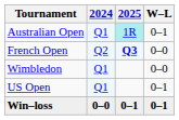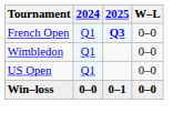 <table class=wikitable style=text-align:center;>
 <tr>
 <th>Tournament</th>
 <th><a href='#'>2024</a></th>
 <th><a href='#'>2025</a></th>
 <th>W–L</th>
 </tr>
 <tr>
-<td align=left><a href='#'>Australian Open</a></td>
+<td align=left><a href='#'>French Open</a></td>
 <td bgcolor=#f0f8ff><a href='#'>Q1</a></td>
-<td bgcolor=afeeee><a href='#'>1R</a></td>
-<td>0–1</td>
-</tr>
-<tr>
-<td align=left><a href='#'>French Open</a></td>
-<td bgcolor=#f0f8ff><a href='#'>Q2</a></td>
 <td bgcolor=#f0f8ff><strong><a href='#'>Q3</a></strong></td>
 <td>0–0</td>
 </tr>
 <tr>
 <td align=left><a href='#'>Wimbledon</a></td>
 <td bgcolor=#f0f8ff><a href='#'>Q1</a></td>
 <td></td>
 <td>0–0</td>
 </tr>
 <tr>
 <td align=left><a href='#'>US Open</a></td>
 <td bgcolor=#f0f8ff><a href='#'>Q1</a></td>
 <td></td>
-<td>0–1</td>
+<td>0–0</td>
 </tr>
 <tr style="background:#efefef; font-weight:bold;">
 <td style="text-align:left">Win–loss</td>
 <td>0–0</td>
 <td>0–1</td>
-<td>0–1</td>
+<td>0–0</td>
 </tr>
 </table>
